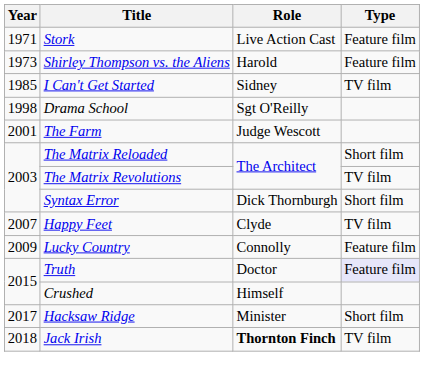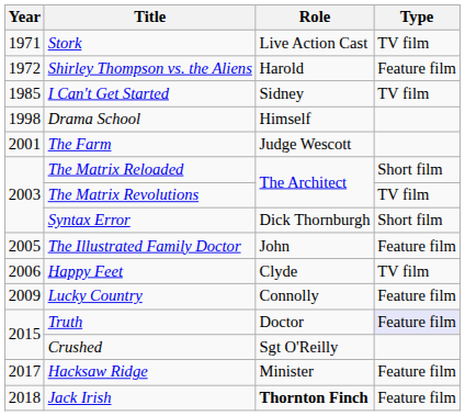 <table class="wikitable sortable">
 <tr>
 <th>Year</th>
 <th>Title</th>
 <th>Role</th>
 <th>Type</th>
 </tr>
 <tr>
 <td>1971</td>
 <td><em><a href='#'>Stork</a></em></td>
 <td>Live Action Cast</td>
-<td>Feature film</td>
+<td>TV film</td>
 </tr>
 <tr>
-<td>1973</td>
+<td>1972</td>
 <td><em><a href='#'>Shirley Thompson vs. the Aliens</a></em></td>
 <td>Harold</td>
 <td>Feature film</td>
 </tr>
 <tr>
 <td>1985</td>
 <td><em><a href='#'>I Can't Get Started</a></em></td>
 <td>Sidney</td>
 <td>TV film</td>
 </tr>
 <tr>
 <td>1998</td>
 <td><em>Drama School</em></td>
-<td>Sgt O'Reilly</td>
+<td>Himself</td>
 <td></td>
 </tr>
 <tr>
 <td>2001</td>
 <td><em><a href='#'>The Farm</a></em></td>
 <td>Judge Wescott</td>
 <td></td>
 </tr>
 <tr>
 <td rowspan=3>2003</td>
 <td><em><a href='#'>The Matrix Reloaded</a></em></td>
 <td rowspan=2><a href='#'>The Architect</a></td>
 <td>Short film</td>
 </tr>
 <tr>
 <td><em><a href='#'>The Matrix Revolutions</a></em></td>
 <td>TV film</td>
 </tr>
 <tr>
 <td><em><a href='#'>Syntax Error</a></em></td>
 <td>Dick Thornburgh</td>
 <td>Short film</td>
 </tr>
 <tr>
-<td>2007</td>
+<td>2005</td>
+<td><em><a href='#'>The Illustrated Family Doctor</a></em></td>
+<td>John</td>
+<td>Feature film</td>
+</tr>
+<tr>
+<td>2006</td>
 <td><em><a href='#'>Happy Feet</a></em></td>
 <td>Clyde</td>
 <td>TV film</td>
 </tr>
 <tr>
 <td>2009</td>
 <td><em><a href='#'>Lucky Country</a></em></td>
 <td>Connolly</td>
 <td>Feature film</td>
 </tr>
 <tr>
 <td rowspan=2>2015</td>
 <td><em><a href='#'>Truth</a></em></td>
 <td>Doctor</td>
 <td style="background: lavender;">Feature film</td>
 </tr>
 <tr>
 <td><em>Crushed</em></td>
-<td>Himself</td>
+<td>Sgt O'Reilly</td>
 <td></td>
 </tr>
 <tr>
 <td>2017</td>
 <td><em><a href='#'>Hacksaw Ridge</a></em></td>
 <td>Minister</td>
-<td>Short film</td>
+<td>Feature film</td>
 </tr>
 <tr>
 <td>2018</td>
 <td><em><a href='#'>Jack Irish</a></em></td>
 <td><strong>Thornton Finch</strong></td>
-<td>TV film</td>
+<td>Feature film</td>
 </tr>
 </table>
